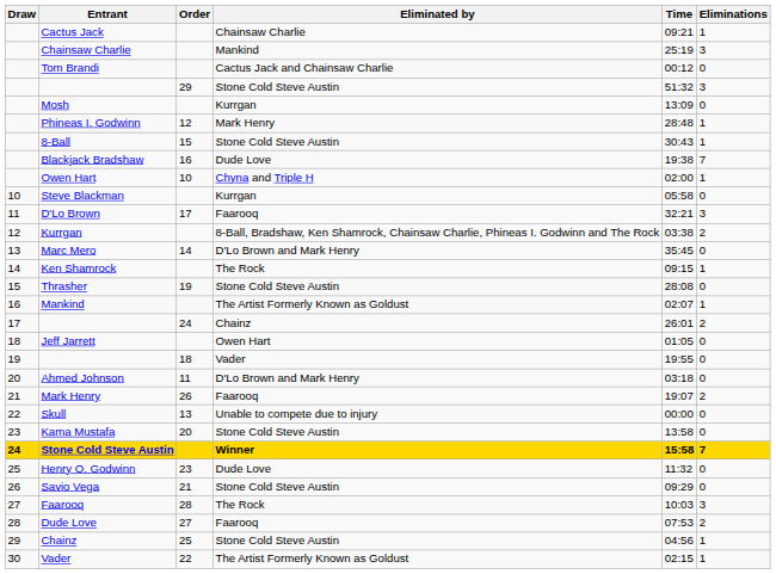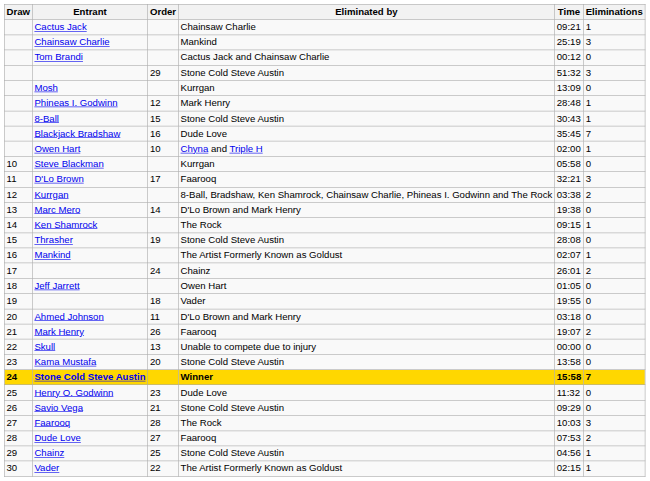 <table class="wikitable sortable">
 <tr>
 <th>Draw</th>
 <th>Entrant</th>
 <th>Order</th>
 <th>Eliminated by</th>
 <th>Time</th>
 <th>Eliminations</th>
 </tr>
 <tr>
 <td></td>
 <td><a href='#'>Cactus Jack</a> </td>
 <td></td>
 <td>Chainsaw Charlie</td>
 <td>09:21</td>
 <td>1</td>
 </tr>
 <tr>
 <td></td>
 <td><a href='#'>Chainsaw Charlie</a></td>
 <td></td>
 <td>Mankind</td>
 <td>25:19</td>
 <td>3</td>
 </tr>
 <tr>
 <td></td>
 <td><a href='#'>Tom Brandi</a></td>
 <td></td>
 <td>Cactus Jack and Chainsaw Charlie</td>
 <td>00:12</td>
 <td>0</td>
 </tr>
 <tr>
 <td></td>
 <td></td>
 <td>29</td>
 <td>Stone Cold Steve Austin</td>
 <td>51:32</td>
 <td>3</td>
 </tr>
 <tr>
 <td></td>
 <td><a href='#'>Mosh</a></td>
 <td></td>
 <td>Kurrgan</td>
 <td>13:09</td>
 <td>0</td>
 </tr>
 <tr>
 <td></td>
 <td><a href='#'>Phineas I. Godwinn</a></td>
 <td>12</td>
 <td>Mark Henry</td>
 <td>28:48</td>
 <td>1</td>
 </tr>
 <tr>
 <td></td>
 <td><a href='#'>8-Ball</a></td>
 <td>15</td>
 <td>Stone Cold Steve Austin</td>
 <td>30:43</td>
 <td>1</td>
 </tr>
 <tr>
 <td></td>
 <td><a href='#'>Blackjack Bradshaw</a></td>
 <td>16</td>
 <td>Dude Love</td>
-<td>19:38</td>
+<td>35:45</td>
 <td>7</td>
 </tr>
 <tr>
 <td></td>
 <td><a href='#'>Owen Hart</a></td>
 <td>10</td>
 <td><a href='#'>Chyna</a> and <a href='#'>Triple H</a></td>
 <td>02:00</td>
 <td>1</td>
 </tr>
 <tr>
 <td>10</td>
 <td><a href='#'>Steve Blackman</a></td>
 <td></td>
 <td>Kurrgan</td>
 <td>05:58</td>
 <td>0</td>
 </tr>
 <tr>
 <td>11</td>
 <td><a href='#'>D'Lo Brown</a></td>
 <td>17</td>
 <td>Faarooq</td>
 <td>32:21</td>
 <td>3</td>
 </tr>
 <tr>
 <td>12</td>
 <td><a href='#'>Kurrgan</a></td>
 <td></td>
 <td>8-Ball, Bradshaw, Ken Shamrock, Chainsaw Charlie, Phineas I. Godwinn and The Rock</td>
 <td>03:38</td>
 <td>2</td>
 </tr>
 <tr>
 <td>13</td>
 <td><a href='#'>Marc Mero</a></td>
 <td>14</td>
 <td>D'Lo Brown and Mark Henry</td>
-<td>35:45</td>
+<td>19:38</td>
 <td>0</td>
 </tr>
 <tr>
 <td>14</td>
 <td><a href='#'>Ken Shamrock</a></td>
 <td></td>
 <td>The Rock</td>
 <td>09:15</td>
 <td>1</td>
 </tr>
 <tr>
 <td>15</td>
 <td><a href='#'>Thrasher</a></td>
 <td>19</td>
 <td>Stone Cold Steve Austin</td>
 <td>28:08</td>
 <td>0</td>
 </tr>
 <tr>
 <td>16</td>
 <td><a href='#'>Mankind</a> </td>
 <td></td>
 <td>The Artist Formerly Known as Goldust</td>
 <td>02:07</td>
 <td>1</td>
 </tr>
 <tr>
 <td>17</td>
 <td></td>
 <td>24</td>
 <td>Chainz</td>
 <td>26:01</td>
 <td>2</td>
 </tr>
 <tr>
 <td>18</td>
 <td><a href='#'>Jeff Jarrett</a></td>
 <td></td>
 <td>Owen Hart</td>
 <td>01:05</td>
 <td>0</td>
 </tr>
 <tr>
 <td>19</td>
 <td></td>
 <td>18</td>
 <td>Vader</td>
 <td>19:55</td>
 <td>0</td>
 </tr>
 <tr>
 <td>20</td>
 <td><a href='#'>Ahmed Johnson</a></td>
 <td>11</td>
 <td>D'Lo Brown and Mark Henry</td>
 <td>03:18</td>
 <td>0</td>
 </tr>
 <tr>
 <td>21</td>
 <td><a href='#'>Mark Henry</a></td>
 <td>26</td>
 <td>Faarooq</td>
 <td>19:07</td>
 <td>2</td>
 </tr>
 <tr>
 <td>22</td>
 <td><a href='#'>Skull</a></td>
 <td>13</td>
 <td>Unable to compete due to injury</td>
 <td>00:00</td>
 <td>0</td>
 </tr>
 <tr>
 <td>23</td>
 <td><a href='#'>Kama Mustafa</a></td>
 <td>20</td>
 <td>Stone Cold Steve Austin</td>
 <td>13:58</td>
 <td>0</td>
 </tr>
 <tr style="background: gold">
 <td><strong>24</strong></td>
 <td><strong><a href='#'>Stone Cold Steve Austin</a></strong></td>
 <td><strong></strong></td>
 <td><strong>Winner</strong></td>
 <td><strong>15:58</strong></td>
 <td><strong>7</strong></td>
 </tr>
 <tr>
 <td>25</td>
 <td><a href='#'>Henry O. Godwinn</a></td>
 <td>23</td>
 <td>Dude Love</td>
 <td>11:32</td>
 <td>0</td>
 </tr>
 <tr>
 <td>26</td>
 <td><a href='#'>Savio Vega</a></td>
 <td>21</td>
 <td>Stone Cold Steve Austin</td>
 <td>09:29</td>
 <td>0</td>
 </tr>
 <tr>
 <td>27</td>
 <td><a href='#'>Faarooq</a></td>
 <td>28</td>
 <td>The Rock</td>
 <td>10:03</td>
 <td>3</td>
 </tr>
 <tr>
 <td>28</td>
 <td><a href='#'>Dude Love</a> </td>
 <td>27</td>
 <td>Faarooq</td>
 <td>07:53</td>
 <td>2</td>
 </tr>
 <tr>
 <td>29</td>
 <td><a href='#'>Chainz</a></td>
 <td>25</td>
 <td>Stone Cold Steve Austin</td>
 <td>04:56</td>
 <td>1</td>
 </tr>
 <tr>
 <td>30</td>
 <td><a href='#'>Vader</a></td>
 <td>22</td>
 <td>The Artist Formerly Known as Goldust</td>
 <td>02:15</td>
 <td>1</td>
 </tr>
 </table>
